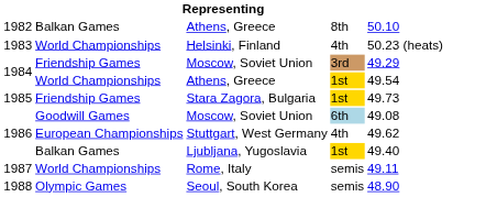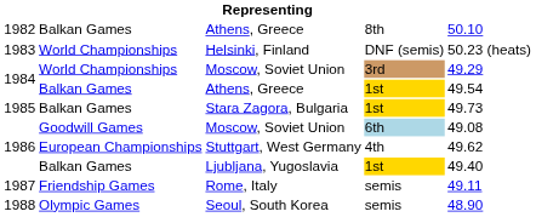 <table>
 <tr>
 <th colspan=5>Representing </th>
 </tr>
 <tr>
 <td>1982</td>
 <td>Balkan Games</td>
 <td><a href='#'>Athens</a>, Greece</td>
 <td>8th</td>
 <td><a href='#'>50.10</a></td>
 </tr>
 <tr>
 <td>1983</td>
 <td><a href='#'>World Championships</a></td>
 <td><a href='#'>Helsinki</a>, Finland</td>
-<td>4th</td>
+<td>DNF (semis)</td>
 <td>50.23 (heats)</td>
 </tr>
 <tr>
 <td rowspan=2>1984</td>
-<td><a href='#'>Friendship Games</a></td>
+<td><a href='#'>World Championships</a></td>
 <td><a href='#'>Moscow</a>, Soviet Union</td>
 <td bgcolor=cc9966>3rd</td>
 <td><a href='#'>49.29</a></td>
 </tr>
 <tr>
-<td><a href='#'>World Championships</a></td>
+<td><a href='#'>Balkan Games</a></td>
 <td><a href='#'>Athens</a>, Greece</td>
 <td bgcolor=gold>1st</td>
 <td>49.54</td>
 </tr>
 <tr>
 <td>1985</td>
-<td><a href='#'>Friendship Games</a></td>
+<td>Balkan Games</td>
 <td><a href='#'>Stara Zagora</a>, Bulgaria</td>
 <td bgcolor=gold>1st</td>
 <td>49.73</td>
 </tr>
 <tr>
 <td rowspan=3>1986</td>
 <td><a href='#'>Goodwill Games</a></td>
 <td><a href='#'>Moscow</a>, Soviet Union</td>
 <td style="background: lightblue;">6th</td>
 <td>49.08</td>
 </tr>
 <tr>
 <td><a href='#'>European Championships</a></td>
 <td><a href='#'>Stuttgart</a>, West Germany</td>
 <td>4th</td>
 <td>49.62</td>
 </tr>
 <tr>
 <td>Balkan Games</td>
 <td><a href='#'>Ljubljana</a>, Yugoslavia</td>
 <td bgcolor=gold>1st</td>
 <td>49.40</td>
 </tr>
 <tr>
 <td>1987</td>
-<td><a href='#'>World Championships</a></td>
+<td><a href='#'>Friendship Games</a></td>
 <td><a href='#'>Rome</a>, Italy</td>
 <td>semis</td>
 <td><a href='#'>49.11</a></td>
 </tr>
 <tr>
 <td>1988</td>
 <td><a href='#'>Olympic Games</a></td>
 <td><a href='#'>Seoul</a>, South Korea</td>
 <td>semis</td>
 <td><a href='#'>48.90</a></td>
 </tr>
 </table>
